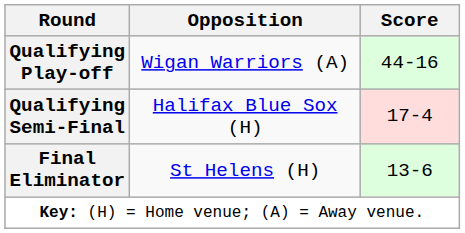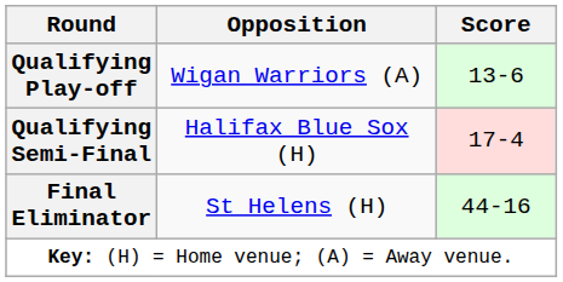 <table class="wikitable plainrowheaders" style="text-align:center;margin-left:1em;">
 <tr>
 <th width="25">Round</th>
 <th width="150">Opposition</th>
 <th width="60">Score</th>
 </tr>
 <tr>
 <th scope=row style="text-align:center">Qualifying Play-off</th>
 <td> <a href='#'>Wigan Warriors</a> (A)</td>
-<td bgcolor=DDFFDD>44-16</td>
+<td bgcolor=DDFFDD>13-6</td>
 </tr>
 <tr>
 <th scope=row style="text-align:center">Qualifying Semi-Final</th>
 <td> <a href='#'>Halifax Blue Sox</a> (H)</td>
 <td bgcolor=FFDDDD>17-4</td>
 </tr>
 <tr>
 <th scope=row style="text-align:center">Final Eliminator</th>
 <td> <a href='#'>St Helens</a> (H)</td>
-<td bgcolor=DDFFDD>13-6</td>
+<td bgcolor=DDFFDD>44-16</td>
 </tr>
 <tr>
 <td colspan="3" style="background-color:white;"><small><strong>Key:</strong> (H) = Home venue; (A) = Away venue.</small></td>
 </tr>
 </table>
